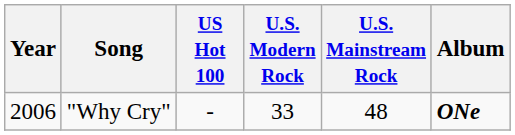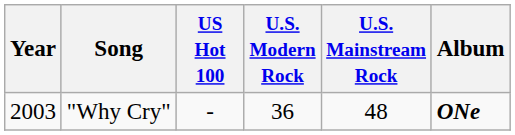 <table class="wikitable">
 <tr>
 <th>Year</th>
 <th>Song</th>
 <th width="40"><small><a href='#'>US Hot 100</a></small></th>
 <th width="40"><small><a href='#'>U.S. Modern Rock</a></small></th>
 <th width="40"><small><a href='#'>U.S. Mainstream Rock</a></small></th>
 <th>Album</th>
 </tr>
 <tr>
-<td>2006</td>
+<td>2003</td>
 <td>"Why Cry"</td>
 <td align="center">-</td>
-<td align="center">33</td>
+<td align="center">36</td>
 <td align="center">48</td>
 <td><strong><em>ONe</em></strong></td>
 </tr>
 </table>
